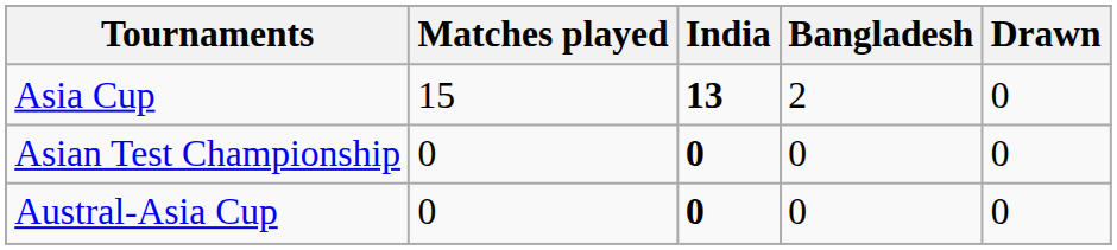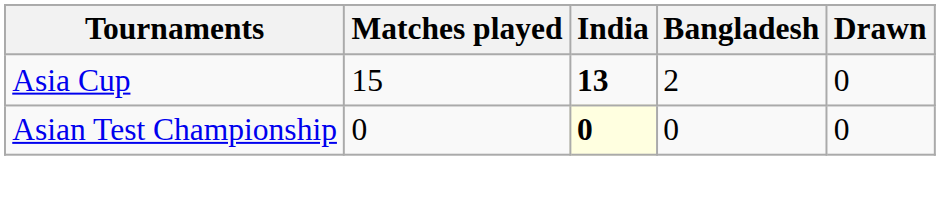 <table class="wikitable">
 <tr>
 <th rowspan=2>Tournaments</th>
 <th rowspan=2>Matches played</th>
 </tr>
 <tr>
 <th>India</th>
 <th>Bangladesh</th>
 <th>Drawn</th>
 </tr>
 <tr>
 <td><a href='#'>Asia Cup</a></td>
 <td>15</td>
 <td><strong> 13</strong></td>
 <td>2</td>
 <td>0</td>
 </tr>
 <tr>
 <td><a href='#'>Asian Test Championship</a></td>
 <td>0</td>
-<td><strong>0</strong></td>
-<td>0</td>
-<td>0</td>
-</tr>
-<tr>
-<td><a href='#'>Austral-Asia Cup</a></td>
-<td>0</td>
-<td><strong> 0</strong></td>
+<td style="background: lightyellow;"><strong>0</strong></td>
 <td>0</td>
 <td>0</td>
 </tr>
 </table>
